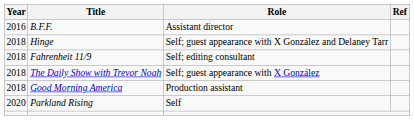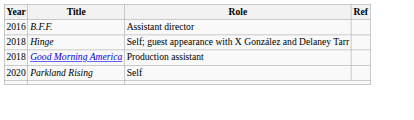 <table class="wikitable sortable">
 <tr>
 <th>Year</th>
 <th>Title</th>
 <th>Role</th>
 <th class="unsortable">Ref</th>
 </tr>
 <tr>
 <td>2016</td>
 <td><em>B.F.F.</em></td>
 <td>Assistant director</td>
 <td></td>
 </tr>
 <tr>
 <td>2018</td>
 <td><em>Hinge</em></td>
 <td>Self; guest appearance with X González and Delaney Tarr</td>
 <td></td>
 </tr>
 <tr>
 <td>2018</td>
-<td><em>Fahrenheit 11/9</em></td>
-<td>Self; editing consultant</td>
-<td></td>
-</tr>
-<tr>
-<td>2018</td>
-<td><em><a href='#'>The Daily Show with Trevor Noah</a></em></td>
-<td>Self; guest appearance with <a href='#'>X González</a></td>
-<td></td>
-</tr>
-<tr>
-<td>2018</td>
 <td><em><a href='#'>Good Morning America</a></em></td>
 <td>Production assistant</td>
 <td></td>
 </tr>
 <tr>
 <td>2020</td>
 <td><em>Parkland Rising</em></td>
 <td>Self</td>
 <td></td>
 </tr>
 <tr>
 <td></td>
 <td></td>
 </tr>
 </table>
